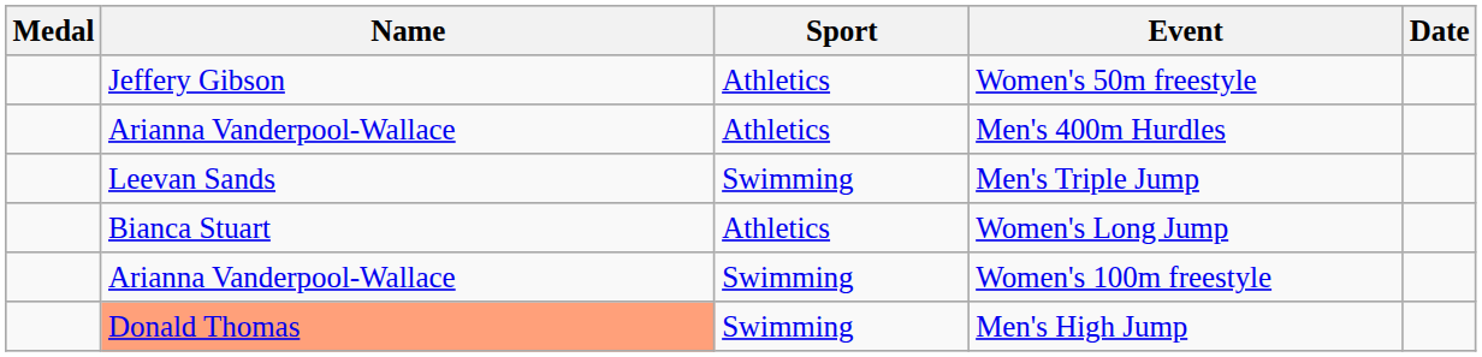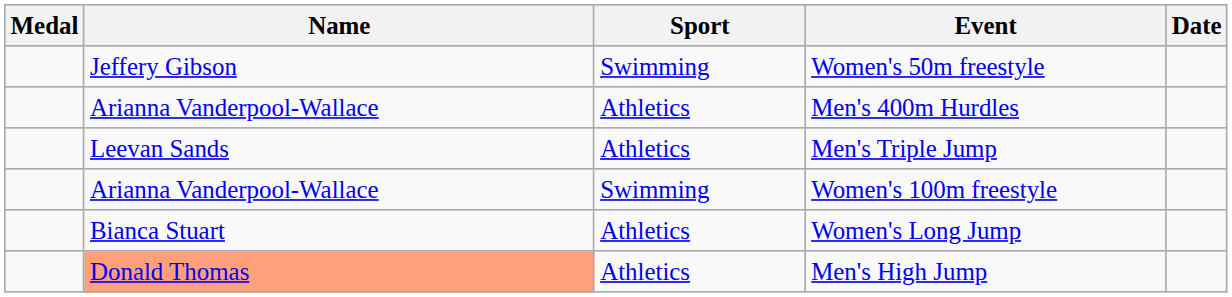 <table class="wikitable sortable" style="font-size:95%">
 <tr>
 <th>Medal</th>
 <th style="width:20em">Name</th>
 <th style="width:8em">Sport</th>
 <th style="width:14em">Event</th>
 <th>Date</th>
 </tr>
 <tr>
 <td></td>
 <td><a href='#'>Jeffery Gibson</a></td>
-<td><a href='#'>Athletics</a></td>
+<td><a href='#'>Swimming</a></td>
 <td><a href='#'>Women's 50m freestyle</a></td>
 <td></td>
 </tr>
 <tr>
 <td></td>
 <td><a href='#'>Arianna Vanderpool-Wallace</a></td>
 <td><a href='#'>Athletics</a></td>
 <td><a href='#'>Men's 400m Hurdles</a></td>
 <td></td>
 </tr>
 <tr>
 <td></td>
 <td><a href='#'>Leevan Sands</a></td>
+<td><a href='#'>Athletics</a></td>
+<td><a href='#'>Men's Triple Jump</a></td>
+<td></td>
+</tr>
+<tr>
+<td></td>
+<td><a href='#'>Arianna Vanderpool-Wallace</a></td>
 <td><a href='#'>Swimming</a></td>
-<td><a href='#'>Men's Triple Jump</a></td>
+<td><a href='#'>Women's 100m freestyle</a></td>
 <td></td>
 </tr>
 <tr>
 <td></td>
 <td><a href='#'>Bianca Stuart</a></td>
 <td><a href='#'>Athletics</a></td>
 <td><a href='#'>Women's Long Jump</a></td>
 <td></td>
 </tr>
 <tr>
 <td></td>
-<td><a href='#'>Arianna Vanderpool-Wallace</a></td>
-<td><a href='#'>Swimming</a></td>
-<td><a href='#'>Women's 100m freestyle</a></td>
-<td></td>
-</tr>
-<tr>
-<td></td>
 <td style="background: lightsalmon;"><a href='#'>Donald Thomas</a></td>
-<td><a href='#'>Swimming</a></td>
+<td><a href='#'>Athletics</a></td>
 <td><a href='#'>Men's High Jump</a></td>
 <td></td>
 </tr>
 </table>
